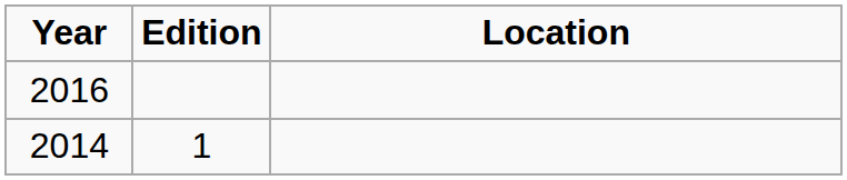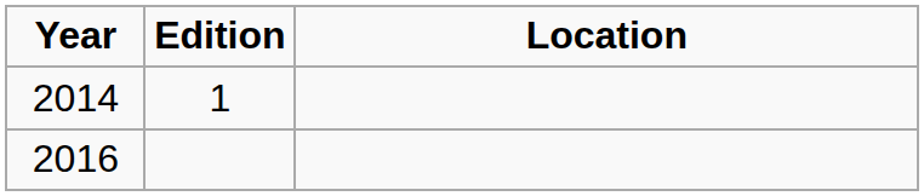 <table class="wikitable">
 <tr>
 <td align="center" width="50"><strong>Year</strong></td>
 <td align="center" width="20"><strong>Edition</strong></td>
 <td align="center" width="250"><strong>Location</strong></td>
 </tr>
 <tr>
+<td align="center">2014</td>
+<td align="center">1</td>
+<td></td>
+</tr>
+<tr>
 <td align="center">2016</td>
 <td align="center"></td>
 <td></td>
 </tr>
-<tr>
-<td align="center">2014</td>
-<td align="center">1</td>
-<td></td>
-</tr>
 </table>
